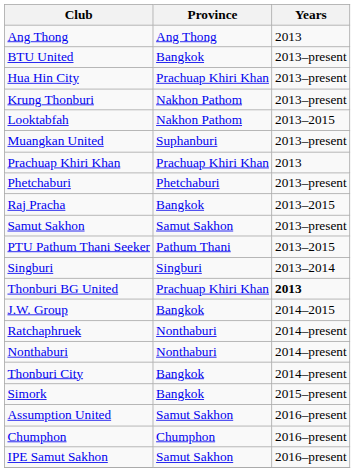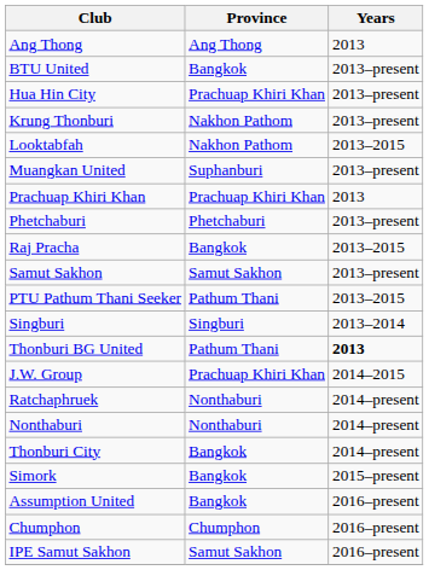 <table class="wikitable">
 <tr>
 <th>Club</th>
 <th>Province</th>
 <th>Years</th>
 </tr>
 <tr>
 <td><a href='#'>Ang Thong</a></td>
 <td><a href='#'>Ang Thong</a></td>
 <td>2013</td>
 </tr>
 <tr>
 <td><a href='#'>BTU United</a></td>
 <td><a href='#'>Bangkok</a></td>
 <td>2013–present</td>
 </tr>
 <tr>
 <td><a href='#'>Hua Hin City</a></td>
 <td><a href='#'>Prachuap Khiri Khan</a></td>
 <td>2013–present</td>
 </tr>
 <tr>
 <td><a href='#'>Krung Thonburi</a></td>
 <td><a href='#'>Nakhon Pathom</a></td>
 <td>2013–present</td>
 </tr>
 <tr>
 <td><a href='#'>Looktabfah</a></td>
 <td><a href='#'>Nakhon Pathom</a></td>
 <td>2013–2015</td>
 </tr>
 <tr>
 <td><a href='#'>Muangkan United</a></td>
 <td><a href='#'>Suphanburi</a></td>
 <td>2013–present</td>
 </tr>
 <tr>
 <td><a href='#'>Prachuap Khiri Khan</a></td>
 <td><a href='#'>Prachuap Khiri Khan</a></td>
 <td>2013</td>
 </tr>
 <tr>
 <td><a href='#'>Phetchaburi</a></td>
 <td><a href='#'>Phetchaburi</a></td>
 <td>2013–present</td>
 </tr>
 <tr>
 <td><a href='#'>Raj Pracha</a></td>
 <td><a href='#'>Bangkok</a></td>
 <td>2013–2015</td>
 </tr>
 <tr>
 <td><a href='#'>Samut Sakhon</a></td>
 <td><a href='#'>Samut Sakhon</a></td>
 <td>2013–present</td>
 </tr>
 <tr>
 <td><a href='#'>PTU Pathum Thani Seeker</a></td>
 <td><a href='#'>Pathum Thani</a></td>
 <td>2013–2015</td>
 </tr>
 <tr>
 <td><a href='#'>Singburi</a></td>
 <td><a href='#'>Singburi</a></td>
 <td>2013–2014</td>
 </tr>
 <tr>
 <td><a href='#'>Thonburi BG United</a></td>
-<td><a href='#'>Prachuap Khiri Khan</a></td>
+<td><a href='#'>Pathum Thani</a></td>
 <td><strong>2013</strong></td>
 </tr>
 <tr>
 <td><a href='#'>J.W. Group</a></td>
-<td><a href='#'>Bangkok</a></td>
+<td><a href='#'>Prachuap Khiri Khan</a></td>
 <td>2014–2015</td>
 </tr>
 <tr>
 <td><a href='#'>Ratchaphruek</a></td>
 <td><a href='#'>Nonthaburi</a></td>
 <td>2014–present</td>
 </tr>
 <tr>
 <td><a href='#'>Nonthaburi</a></td>
 <td><a href='#'>Nonthaburi</a></td>
 <td>2014–present</td>
 </tr>
 <tr>
 <td><a href='#'>Thonburi City</a></td>
 <td><a href='#'>Bangkok</a></td>
 <td>2014–present</td>
 </tr>
 <tr>
 <td><a href='#'>Simork</a></td>
 <td><a href='#'>Bangkok</a></td>
 <td>2015–present</td>
 </tr>
 <tr>
 <td><a href='#'>Assumption United</a></td>
-<td><a href='#'>Samut Sakhon</a></td>
+<td><a href='#'>Bangkok</a></td>
 <td>2016–present</td>
 </tr>
 <tr>
 <td><a href='#'>Chumphon</a></td>
 <td><a href='#'>Chumphon</a></td>
 <td>2016–present</td>
 </tr>
 <tr>
 <td><a href='#'>IPE Samut Sakhon</a></td>
 <td><a href='#'>Samut Sakhon</a></td>
 <td>2016–present</td>
 </tr>
 <tr>
 </tr>
 </table>
